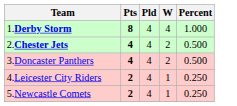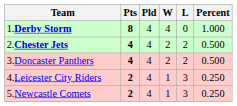 <table class="wikitable" style="text-align: center;">
 <tr>
 <th width="175">Team</th>
 <th width="20" abbr="Points">Pts</th>
 <th width="20" abbr="Played">Pld</th>
 <th width="20" abbr="Won">W</th>
+<th width="20" abbr="Lost">L</th>
 <th width="20" abbr="Percentage">Percent</th>
 </tr>
 <tr style="background: #ccffcc;">
 <td style="text-align:left;">1.<strong><a href='#'>Derby Storm</a></strong></td>
 <td><strong>8</strong></td>
 <td>4</td>
 <td>4</td>
+<td>0</td>
 <td>1.000</td>
 </tr>
 <tr style="background: #ccffcc;">
 <td style="text-align:left;">2.<strong><a href='#'>Chester Jets</a></strong></td>
 <td><strong>4</strong></td>
 <td>4</td>
+<td>2</td>
 <td>2</td>
 <td>0.500</td>
 </tr>
 <tr style="background: #ffcccc;">
 <td style="text-align:left;">3.<a href='#'>Doncaster Panthers</a></td>
 <td><strong>4</strong></td>
 <td>4</td>
 <td>2</td>
+<td>2</td>
 <td>0.500</td>
 </tr>
 <tr style="background: #ffcccc;">
 <td style="text-align:left;">4.<a href='#'>Leicester City Riders</a></td>
 <td><strong>2</strong></td>
 <td>4</td>
 <td>1</td>
+<td>3</td>
 <td>0.250</td>
 </tr>
 <tr style="background: #ffcccc;">
 <td style="text-align:left;">5.<a href='#'>Newcastle Comets</a></td>
 <td><strong>2</strong></td>
 <td>4</td>
 <td>1</td>
+<td>3</td>
 <td>0.250</td>
 </tr>
 </table>
